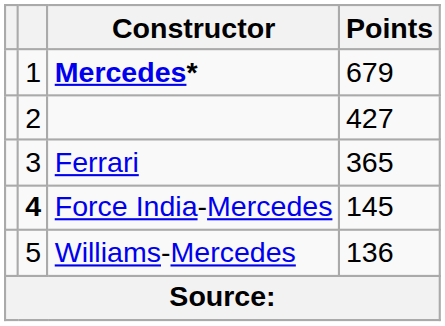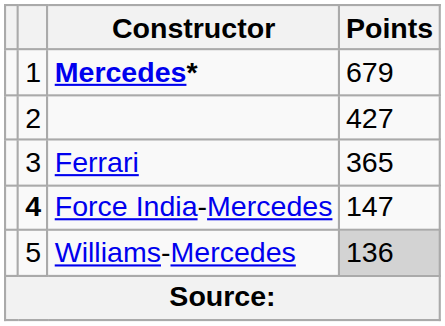 <table class="wikitable" style="font-size:85%">
 <tr>
 <th></th>
 <th></th>
 <th>Constructor</th>
 <th>Points</th>
 </tr>
 <tr>
 <td align="left"></td>
 <td align="center">1</td>
 <td> <strong><a href='#'>Mercedes</a>*</strong></td>
 <td>679</td>
 </tr>
 <tr>
 <td align="left"></td>
 <td align="center">2</td>
 <td></td>
 <td>427</td>
 </tr>
 <tr>
 <td align="left"></td>
 <td align="center">3</td>
 <td> <a href='#'>Ferrari</a></td>
 <td>365</td>
 </tr>
 <tr>
 <td align="left"></td>
 <td align="center"><strong>4</strong></td>
 <td> <a href='#'>Force India</a>-<a href='#'>Mercedes</a></td>
-<td>145</td>
+<td>147</td>
 </tr>
 <tr>
 <td align="left"></td>
 <td align="center">5</td>
 <td> <a href='#'>Williams</a>-<a href='#'>Mercedes</a></td>
-<td>136</td>
+<td style="background: lightgrey;">136</td>
 </tr>
 <tr>
 <th colspan=4>Source: </th>
 </tr>
 </table>
